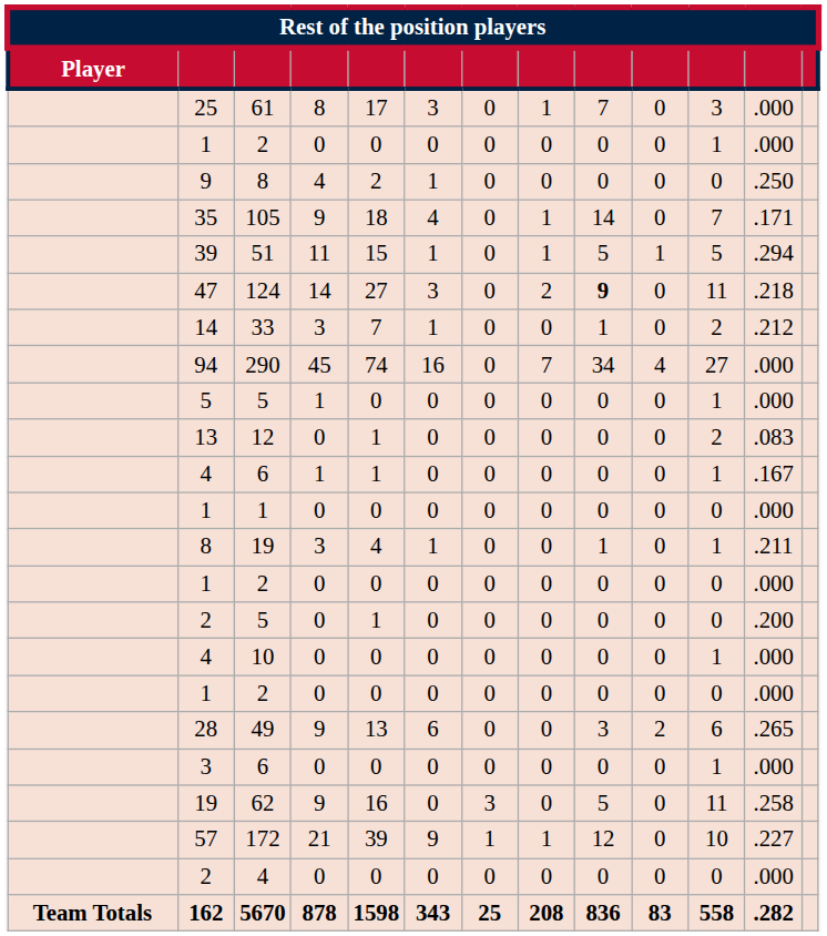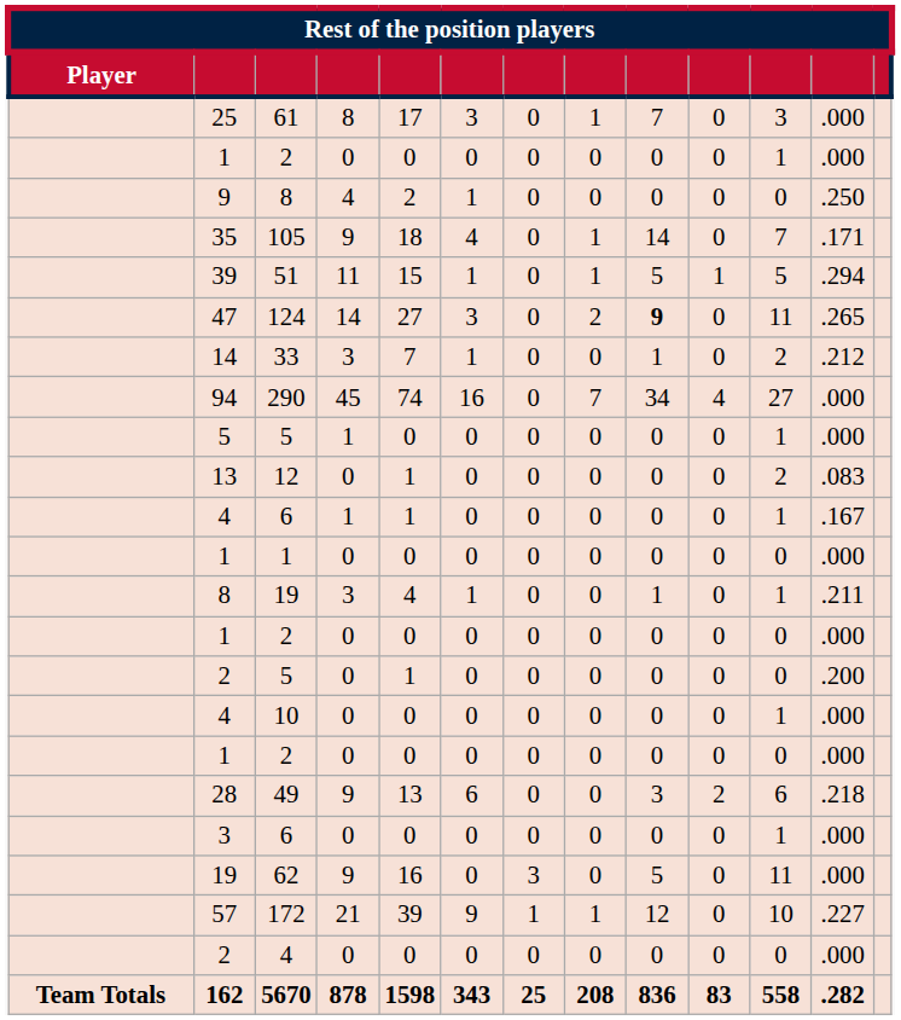 <table class="wikitable sortable mw-collapsible mw-collapsed">
 <tr>
 <th colspan=13 style="background:#024; border: 4px solid #c60c30;color:white;">Rest of the position players</th>
 </tr>
 <tr>
 <th style="background:#c60c30; width:21%; color:#fff; border-top: 3px solid #024; border-bottom: 3px solid #024; border-left: 3px solid #024;">Player</th>
 <th style="background:#c60c30; width:7%; color:#fff; border-top: 3px solid #024; border-bottom: 3px solid #024;"></th>
 <th style="background:#c60c30; width:7%; color:#fff; border-top: 3px solid #024; border-bottom: 3px solid #024;"></th>
 <th style="background:#c60c30; width:7%; color:#fff; border-top: 3px solid #024; border-bottom: 3px solid #024;"></th>
 <th style="background:#c60c30; width:7%; color:#fff; border-top: 3px solid #024; border-bottom: 3px solid #024;"></th>
 <th style="background:#c60c30; width:7%; color:#fff; border-top: 3px solid #024; border-bottom: 3px solid #024;"></th>
 <th style="background:#c60c30; width:7%; color:#fff; border-top: 3px solid #024; border-bottom: 3px solid #024;"></th>
 <th style="background:#c60c30; width:7%; color:#fff; border-top: 3px solid #024; border-bottom: 3px solid #024;"></th>
 <th style="background:#c60c30; width:7%; color:#fff; border-top: 3px solid #024; border-bottom: 3px solid #024;"></th>
 <th style="background:#c60c30; width:7%; color:#fff; border-top: 3px solid #024; border-bottom: 3px solid #024;"></th>
 <th style="background:#c60c30; width:7%; color:#fff; border-top: 3px solid #024; border-bottom: 3px solid #024;"></th>
 <th style="background:#c60c30; width:7%; color:#fff; border-top: 3px solid #024; border-bottom: 3px solid #024;"></th>
 <th style="background:#c60c30; width:7%; color:#fff; border-top: 3px solid #024; border-bottom: 3px solid #024; border-right: 3px solid #024;"></th>
 </tr>
 <tr style="text-align:center; background:#f7e1d7;">
 <td></td>
 <td>25</td>
 <td>61</td>
 <td>8</td>
 <td>17</td>
 <td>3</td>
 <td>0</td>
 <td>1</td>
 <td>7</td>
 <td>0</td>
 <td>3</td>
 <td>.000</td>
 <td></td>
 </tr>
 <tr style="text-align:center; background:#f7e1d7;">
 <td></td>
 <td>1</td>
 <td>2</td>
 <td>0</td>
 <td>0</td>
 <td>0</td>
 <td>0</td>
 <td>0</td>
 <td>0</td>
 <td>0</td>
 <td>1</td>
 <td>.000</td>
 <td></td>
 </tr>
 <tr style="text-align:center; background:#f7e1d7;">
 <td></td>
 <td>9</td>
 <td>8</td>
 <td>4</td>
 <td>2</td>
 <td>1</td>
 <td>0</td>
 <td>0</td>
 <td>0</td>
 <td>0</td>
 <td>0</td>
 <td>.250</td>
 <td></td>
 </tr>
 <tr style="text-align:center; background:#f7e1d7;">
 <td></td>
 <td>35</td>
 <td>105</td>
 <td>9</td>
 <td>18</td>
 <td>4</td>
 <td>0</td>
 <td>1</td>
 <td>14</td>
 <td>0</td>
 <td>7</td>
 <td>.171</td>
 <td></td>
 </tr>
 <tr style="text-align:center; background:#f7e1d7;">
 <td></td>
 <td>39</td>
 <td>51</td>
 <td>11</td>
 <td>15</td>
 <td>1</td>
 <td>0</td>
 <td>1</td>
 <td>5</td>
 <td>1</td>
 <td>5</td>
 <td>.294</td>
 <td></td>
 </tr>
 <tr style="text-align:center; background:#f7e1d7;">
 <td></td>
 <td>47</td>
 <td>124</td>
 <td>14</td>
 <td>27</td>
 <td>3</td>
 <td>0</td>
 <td>2</td>
 <td><strong>9</strong></td>
 <td>0</td>
 <td>11</td>
-<td>.218</td>
+<td>.265</td>
 <td></td>
 </tr>
 <tr style="text-align:center; background:#f7e1d7;">
 <td></td>
 <td>14</td>
 <td>33</td>
 <td>3</td>
 <td>7</td>
 <td>1</td>
 <td>0</td>
 <td>0</td>
 <td>1</td>
 <td>0</td>
 <td>2</td>
 <td>.212</td>
 <td></td>
 </tr>
 <tr style="text-align:center; background:#f7e1d7;">
 <td></td>
 <td>94</td>
 <td>290</td>
 <td>45</td>
 <td>74</td>
 <td>16</td>
 <td>0</td>
 <td>7</td>
 <td>34</td>
 <td>4</td>
 <td>27</td>
 <td>.000</td>
 <td></td>
 </tr>
 <tr style="text-align:center; background:#f7e1d7;">
 <td></td>
 <td>5</td>
 <td>5</td>
 <td>1</td>
 <td>0</td>
 <td>0</td>
 <td>0</td>
 <td>0</td>
 <td>0</td>
 <td>0</td>
 <td>1</td>
 <td>.000</td>
 <td></td>
 </tr>
 <tr style="text-align:center; background:#f7e1d7;">
 <td></td>
 <td>13</td>
 <td>12</td>
 <td>0</td>
 <td>1</td>
 <td>0</td>
 <td>0</td>
 <td>0</td>
 <td>0</td>
 <td>0</td>
 <td>2</td>
 <td>.083</td>
 <td></td>
 </tr>
 <tr style="text-align:center; background:#f7e1d7;">
 <td></td>
 <td>4</td>
 <td>6</td>
 <td>1</td>
 <td>1</td>
 <td>0</td>
 <td>0</td>
 <td>0</td>
 <td>0</td>
 <td>0</td>
 <td>1</td>
 <td>.167</td>
 <td></td>
 </tr>
 <tr style="text-align:center; background:#f7e1d7;">
 <td></td>
 <td>1</td>
 <td>1</td>
 <td>0</td>
 <td>0</td>
 <td>0</td>
 <td>0</td>
 <td>0</td>
 <td>0</td>
 <td>0</td>
 <td>0</td>
 <td>.000</td>
 <td></td>
 </tr>
 <tr style="text-align:center; background:#f7e1d7;">
 <td></td>
 <td>8</td>
 <td>19</td>
 <td>3</td>
 <td>4</td>
 <td>1</td>
 <td>0</td>
 <td>0</td>
 <td>1</td>
 <td>0</td>
 <td>1</td>
 <td>.211</td>
 <td></td>
 </tr>
 <tr style="text-align:center; background:#f7e1d7;">
 <td></td>
 <td>1</td>
 <td>2</td>
 <td>0</td>
 <td>0</td>
 <td>0</td>
 <td>0</td>
 <td>0</td>
 <td>0</td>
 <td>0</td>
 <td>0</td>
 <td>.000</td>
 <td></td>
 </tr>
 <tr style="text-align:center; background:#f7e1d7;">
 <td></td>
 <td>2</td>
 <td>5</td>
 <td>0</td>
 <td>1</td>
 <td>0</td>
 <td>0</td>
 <td>0</td>
 <td>0</td>
 <td>0</td>
 <td>0</td>
 <td>.200</td>
 <td></td>
 </tr>
 <tr style="text-align:center; background:#f7e1d7;">
 <td></td>
 <td>4</td>
 <td>10</td>
 <td>0</td>
 <td>0</td>
 <td>0</td>
 <td>0</td>
 <td>0</td>
 <td>0</td>
 <td>0</td>
 <td>1</td>
 <td>.000</td>
 <td></td>
 </tr>
 <tr style="text-align:center; background:#f7e1d7;">
 <td></td>
 <td>1</td>
 <td>2</td>
 <td>0</td>
 <td>0</td>
 <td>0</td>
 <td>0</td>
 <td>0</td>
 <td>0</td>
 <td>0</td>
 <td>0</td>
 <td>.000</td>
 <td></td>
 </tr>
 <tr style="text-align:center; background:#f7e1d7;">
 <td></td>
 <td>28</td>
 <td>49</td>
 <td>9</td>
 <td>13</td>
 <td>6</td>
 <td>0</td>
 <td>0</td>
 <td>3</td>
 <td>2</td>
 <td>6</td>
-<td>.265</td>
+<td>.218</td>
 <td></td>
 </tr>
 <tr style="text-align:center; background:#f7e1d7;">
 <td></td>
 <td>3</td>
 <td>6</td>
 <td>0</td>
 <td>0</td>
 <td>0</td>
 <td>0</td>
 <td>0</td>
 <td>0</td>
 <td>0</td>
 <td>1</td>
 <td>.000</td>
 <td></td>
 </tr>
 <tr style="text-align:center; background:#f7e1d7;">
 <td></td>
 <td>19</td>
 <td>62</td>
 <td>9</td>
 <td>16</td>
 <td>0</td>
 <td>3</td>
 <td>0</td>
 <td>5</td>
 <td>0</td>
 <td>11</td>
-<td>.258</td>
+<td>.000</td>
 <td></td>
 </tr>
 <tr style="text-align:center; background:#f7e1d7;">
 <td></td>
 <td>57</td>
 <td>172</td>
 <td>21</td>
 <td>39</td>
 <td>9</td>
 <td>1</td>
 <td>1</td>
 <td>12</td>
 <td>0</td>
 <td>10</td>
 <td>.227</td>
 <td></td>
 </tr>
 <tr style="text-align:center; background:#f7e1d7;">
 <td></td>
 <td>2</td>
 <td>4</td>
 <td>0</td>
 <td>0</td>
 <td>0</td>
 <td>0</td>
 <td>0</td>
 <td>0</td>
 <td>0</td>
 <td>0</td>
 <td>.000</td>
 <td></td>
 </tr>
 <tr style="text-align:center; background:#f7e1d7;">
 <td><strong>Team Totals</strong></td>
 <td><strong>162</strong></td>
 <td><strong>5670</strong></td>
 <td><strong>878</strong></td>
 <td><strong>1598</strong></td>
 <td><strong>343</strong></td>
 <td><strong>25</strong></td>
 <td><strong>208</strong></td>
 <td><strong>836</strong></td>
 <td><strong>83</strong></td>
 <td><strong>558</strong></td>
 <td><strong>.282</strong></td>
 <td></td>
 </tr>
 </table>
